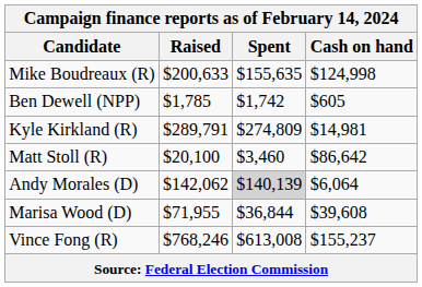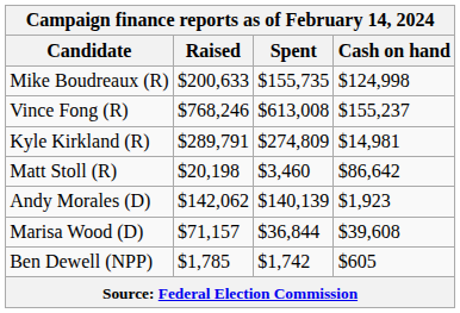 <table class="wikitable sortable">
 <tr>
 <th colspan=4>Campaign finance reports as of February 14, 2024</th>
 </tr>
 <tr style="text-align:center;">
 <th>Candidate</th>
 <th>Raised</th>
 <th>Spent</th>
 <th>Cash on hand</th>
 </tr>
 <tr>
 <td>Mike Boudreaux (R)</td>
 <td>$200,633</td>
-<td>$155,635</td>
+<td>$155,735</td>
 <td>$124,998</td>
 </tr>
 <tr>
-<td>Ben Dewell (NPP)</td>
-<td>$1,785</td>
-<td>$1,742</td>
-<td>$605</td>
+<td>Vince Fong (R)</td>
+<td>$768,246</td>
+<td>$613,008</td>
+<td>$155,237</td>
 </tr>
 <tr>
 <td>Kyle Kirkland (R)</td>
 <td>$289,791</td>
 <td>$274,809</td>
 <td>$14,981</td>
 </tr>
 <tr>
 <td>Matt Stoll (R)</td>
-<td>$20,100</td>
+<td>$20,198</td>
 <td>$3,460</td>
 <td>$86,642</td>
 </tr>
 <tr>
 <td>Andy Morales (D)</td>
 <td>$142,062</td>
-<td style="background: lightgrey;">$140,139</td>
-<td>$6,064</td>
+<td>$140,139</td>
+<td>$1,923</td>
 </tr>
 <tr>
 <td>Marisa Wood (D)</td>
-<td>$71,955</td>
+<td>$71,157</td>
 <td>$36,844</td>
 <td>$39,608</td>
 </tr>
 <tr>
-<td>Vince Fong (R)</td>
-<td>$768,246</td>
-<td>$613,008</td>
-<td>$155,237</td>
+<td>Ben Dewell (NPP)</td>
+<td>$1,785</td>
+<td>$1,742</td>
+<td>$605</td>
 </tr>
 <tr>
 <th colspan="4"><small>Source: <a href='#'>Federal Election Commission</a></small></th>
 </tr>
 </table>
